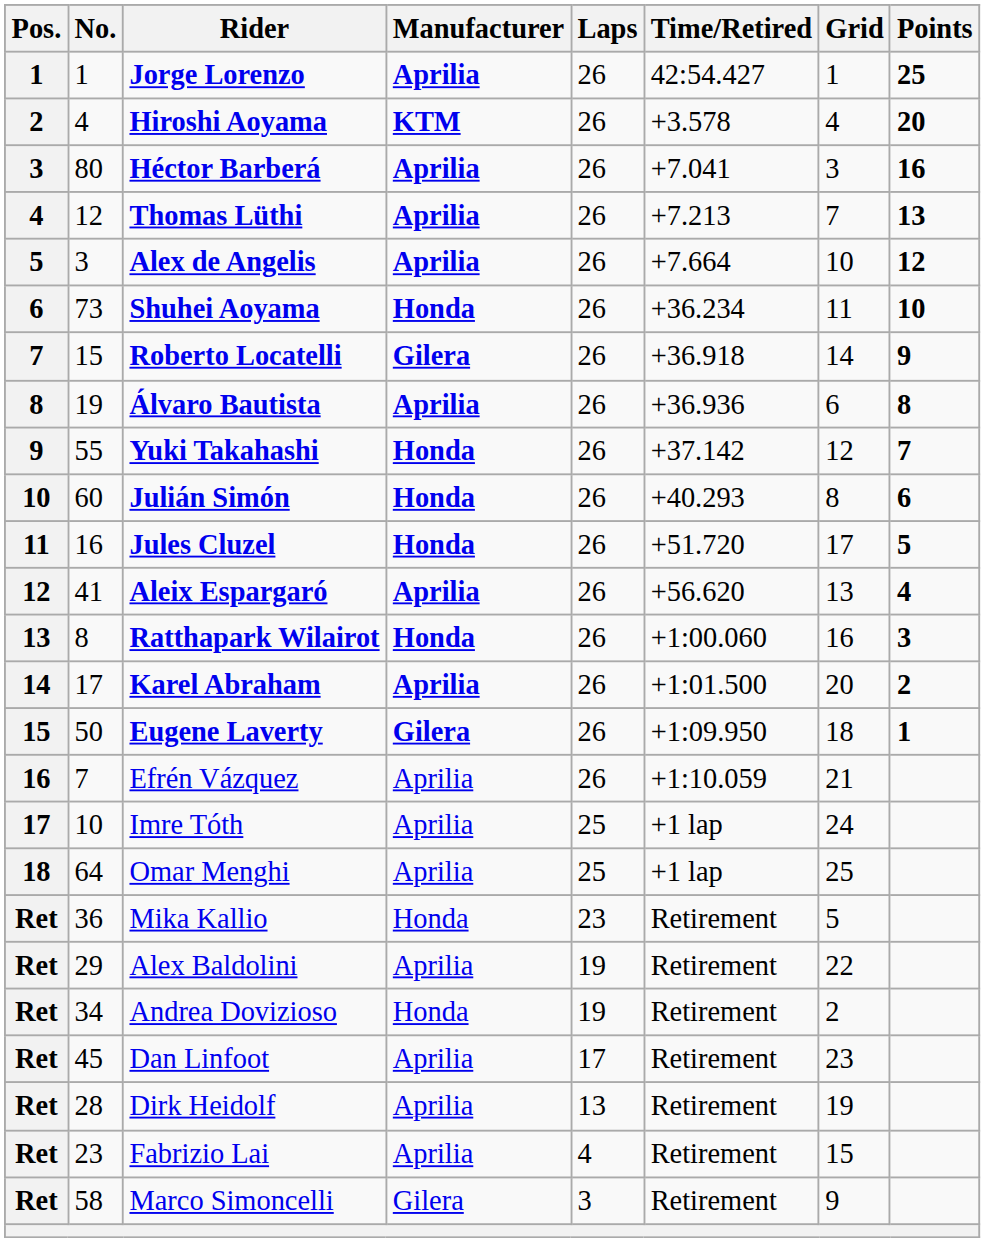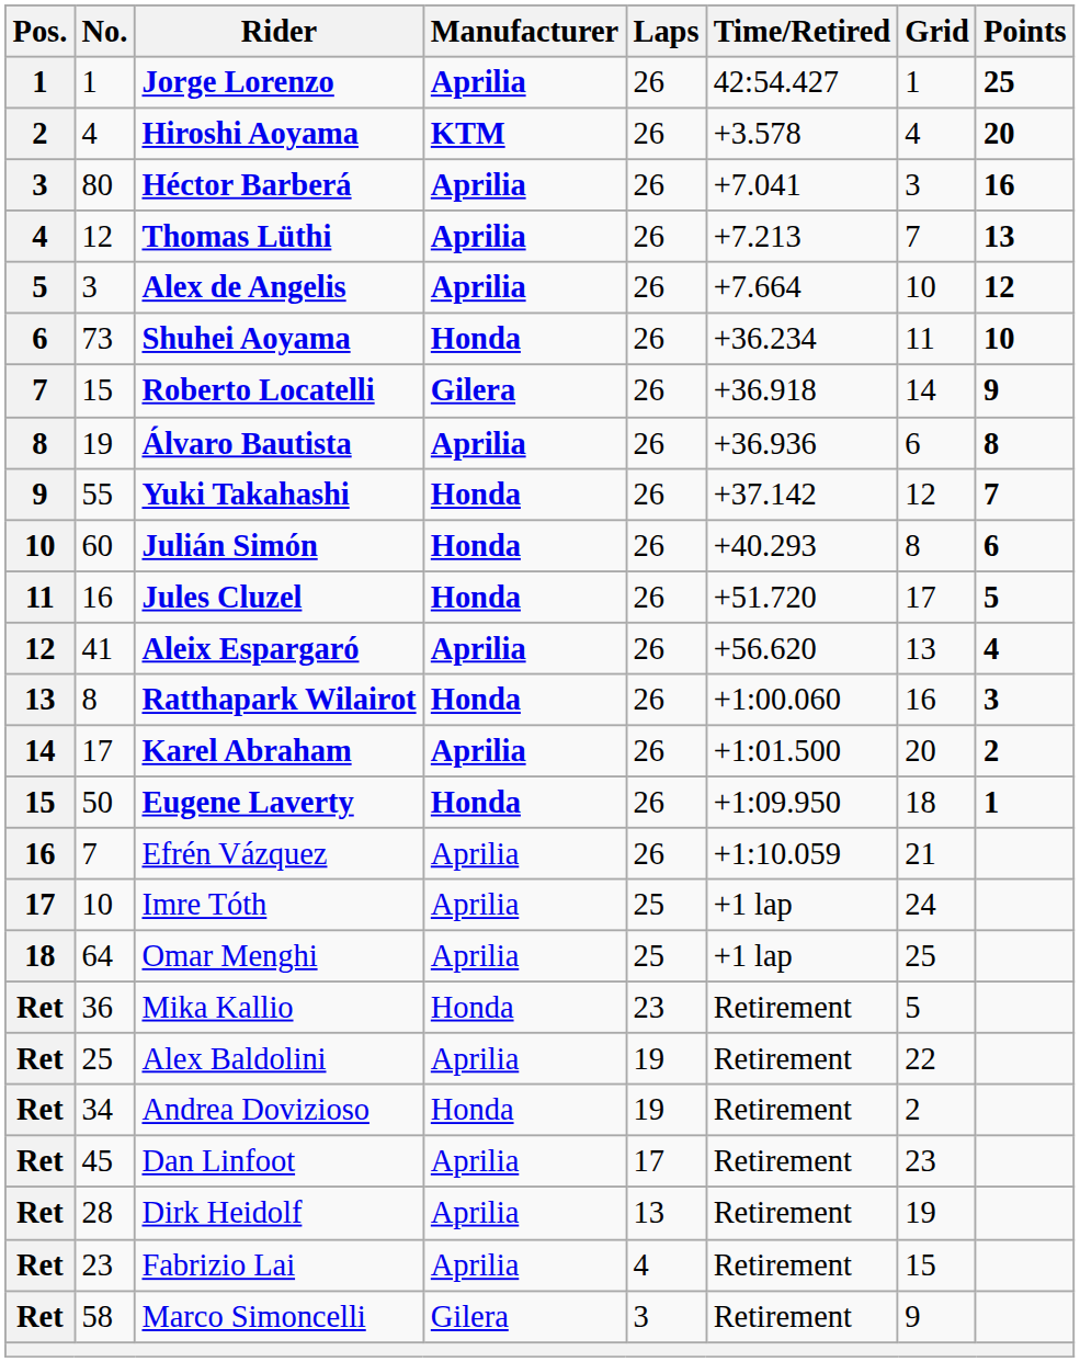 <table class="wikitable" style="font-size: 95%;">
 <tr>
 <th>Pos.</th>
 <th>No.</th>
 <th>Rider</th>
 <th>Manufacturer</th>
 <th>Laps</th>
 <th>Time/Retired</th>
 <th>Grid</th>
 <th>Points</th>
 </tr>
 <tr>
 <th>1</th>
 <td>1</td>
 <td> <strong><a href='#'>Jorge Lorenzo</a></strong></td>
 <td><strong><a href='#'>Aprilia</a></strong></td>
 <td>26</td>
 <td>42:54.427</td>
 <td>1</td>
 <td><strong>25</strong></td>
 </tr>
 <tr>
 <th>2</th>
 <td>4</td>
 <td> <strong><a href='#'>Hiroshi Aoyama</a></strong></td>
 <td><strong><a href='#'>KTM</a></strong></td>
 <td>26</td>
 <td>+3.578</td>
 <td>4</td>
 <td><strong>20</strong></td>
 </tr>
 <tr>
 <th>3</th>
 <td>80</td>
 <td> <strong><a href='#'>Héctor Barberá</a></strong></td>
 <td><strong><a href='#'>Aprilia</a></strong></td>
 <td>26</td>
 <td>+7.041</td>
 <td>3</td>
 <td><strong>16</strong></td>
 </tr>
 <tr>
 <th>4</th>
 <td>12</td>
 <td> <strong><a href='#'>Thomas Lüthi</a></strong></td>
 <td><strong><a href='#'>Aprilia</a></strong></td>
 <td>26</td>
 <td>+7.213</td>
 <td>7</td>
 <td><strong>13</strong></td>
 </tr>
 <tr>
 <th>5</th>
 <td>3</td>
 <td> <strong><a href='#'>Alex de Angelis</a></strong></td>
 <td><strong><a href='#'>Aprilia</a></strong></td>
 <td>26</td>
 <td>+7.664</td>
 <td>10</td>
 <td><strong>12</strong></td>
 </tr>
 <tr>
 <th>6</th>
 <td>73</td>
 <td> <strong><a href='#'>Shuhei Aoyama</a></strong></td>
 <td><strong><a href='#'>Honda</a></strong></td>
 <td>26</td>
 <td>+36.234</td>
 <td>11</td>
 <td><strong>10</strong></td>
 </tr>
 <tr>
 <th>7</th>
 <td>15</td>
 <td> <strong><a href='#'>Roberto Locatelli</a></strong></td>
 <td><strong><a href='#'>Gilera</a></strong></td>
 <td>26</td>
 <td>+36.918</td>
 <td>14</td>
 <td><strong>9</strong></td>
 </tr>
 <tr>
 <th>8</th>
 <td>19</td>
 <td> <strong><a href='#'>Álvaro Bautista</a></strong></td>
 <td><strong><a href='#'>Aprilia</a></strong></td>
 <td>26</td>
 <td>+36.936</td>
 <td>6</td>
 <td><strong>8</strong></td>
 </tr>
 <tr>
 <th>9</th>
 <td>55</td>
 <td> <strong><a href='#'>Yuki Takahashi</a></strong></td>
 <td><strong><a href='#'>Honda</a></strong></td>
 <td>26</td>
 <td>+37.142</td>
 <td>12</td>
 <td><strong>7</strong></td>
 </tr>
 <tr>
 <th>10</th>
 <td>60</td>
 <td> <strong><a href='#'>Julián Simón</a></strong></td>
 <td><strong><a href='#'>Honda</a></strong></td>
 <td>26</td>
 <td>+40.293</td>
 <td>8</td>
 <td><strong>6</strong></td>
 </tr>
 <tr>
 <th>11</th>
 <td>16</td>
 <td> <strong><a href='#'>Jules Cluzel</a></strong></td>
 <td><strong><a href='#'>Honda</a></strong></td>
 <td>26</td>
 <td>+51.720</td>
 <td>17</td>
 <td><strong>5</strong></td>
 </tr>
 <tr>
 <th>12</th>
 <td>41</td>
 <td> <strong><a href='#'>Aleix Espargaró</a></strong></td>
 <td><strong><a href='#'>Aprilia</a></strong></td>
 <td>26</td>
 <td>+56.620</td>
 <td>13</td>
 <td><strong>4</strong></td>
 </tr>
 <tr>
 <th>13</th>
 <td>8</td>
 <td> <strong><a href='#'>Ratthapark Wilairot</a></strong></td>
 <td><strong><a href='#'>Honda</a></strong></td>
 <td>26</td>
 <td>+1:00.060</td>
 <td>16</td>
 <td><strong>3</strong></td>
 </tr>
 <tr>
 <th>14</th>
 <td>17</td>
 <td> <strong><a href='#'>Karel Abraham</a></strong></td>
 <td><strong><a href='#'>Aprilia</a></strong></td>
 <td>26</td>
 <td>+1:01.500</td>
 <td>20</td>
 <td><strong>2</strong></td>
 </tr>
 <tr>
 <th>15</th>
 <td>50</td>
 <td> <strong><a href='#'>Eugene Laverty</a></strong></td>
-<td><strong><a href='#'>Gilera</a></strong></td>
+<td><strong><a href='#'>Honda</a></strong></td>
 <td>26</td>
 <td>+1:09.950</td>
 <td>18</td>
 <td><strong>1</strong></td>
 </tr>
 <tr>
 <th>16</th>
 <td>7</td>
 <td> <a href='#'>Efrén Vázquez</a></td>
 <td><a href='#'>Aprilia</a></td>
 <td>26</td>
 <td>+1:10.059</td>
 <td>21</td>
 <td></td>
 </tr>
 <tr>
 <th>17</th>
 <td>10</td>
 <td> <a href='#'>Imre Tóth</a></td>
 <td><a href='#'>Aprilia</a></td>
 <td>25</td>
 <td>+1 lap</td>
 <td>24</td>
 <td></td>
 </tr>
 <tr>
 <th>18</th>
 <td>64</td>
 <td> <a href='#'>Omar Menghi</a></td>
 <td><a href='#'>Aprilia</a></td>
 <td>25</td>
 <td>+1 lap</td>
 <td>25</td>
 <td></td>
 </tr>
 <tr>
 <th>Ret</th>
 <td>36</td>
 <td> <a href='#'>Mika Kallio</a></td>
 <td><a href='#'>Honda</a></td>
 <td>23</td>
 <td>Retirement</td>
 <td>5</td>
 <td></td>
 </tr>
 <tr>
 <th>Ret</th>
-<td>29</td>
+<td>25</td>
 <td> <a href='#'>Alex Baldolini</a></td>
 <td><a href='#'>Aprilia</a></td>
 <td>19</td>
 <td>Retirement</td>
 <td>22</td>
 <td></td>
 </tr>
 <tr>
 <th>Ret</th>
 <td>34</td>
 <td> <a href='#'>Andrea Dovizioso</a></td>
 <td><a href='#'>Honda</a></td>
 <td>19</td>
 <td>Retirement</td>
 <td>2</td>
 <td></td>
 </tr>
 <tr>
 <th>Ret</th>
 <td>45</td>
 <td> <a href='#'>Dan Linfoot</a></td>
 <td><a href='#'>Aprilia</a></td>
 <td>17</td>
 <td>Retirement</td>
 <td>23</td>
 <td></td>
 </tr>
 <tr>
 <th>Ret</th>
 <td>28</td>
 <td> <a href='#'>Dirk Heidolf</a></td>
 <td><a href='#'>Aprilia</a></td>
 <td>13</td>
 <td>Retirement</td>
 <td>19</td>
 <td></td>
 </tr>
 <tr>
 <th>Ret</th>
 <td>23</td>
 <td> <a href='#'>Fabrizio Lai</a></td>
 <td><a href='#'>Aprilia</a></td>
 <td>4</td>
 <td>Retirement</td>
 <td>15</td>
 <td></td>
 </tr>
 <tr>
 <th>Ret</th>
 <td>58</td>
 <td> <a href='#'>Marco Simoncelli</a></td>
 <td><a href='#'>Gilera</a></td>
 <td>3</td>
 <td>Retirement</td>
 <td>9</td>
 <td></td>
 </tr>
 <tr>
 <th colspan=8></th>
 </tr>
 </table>
